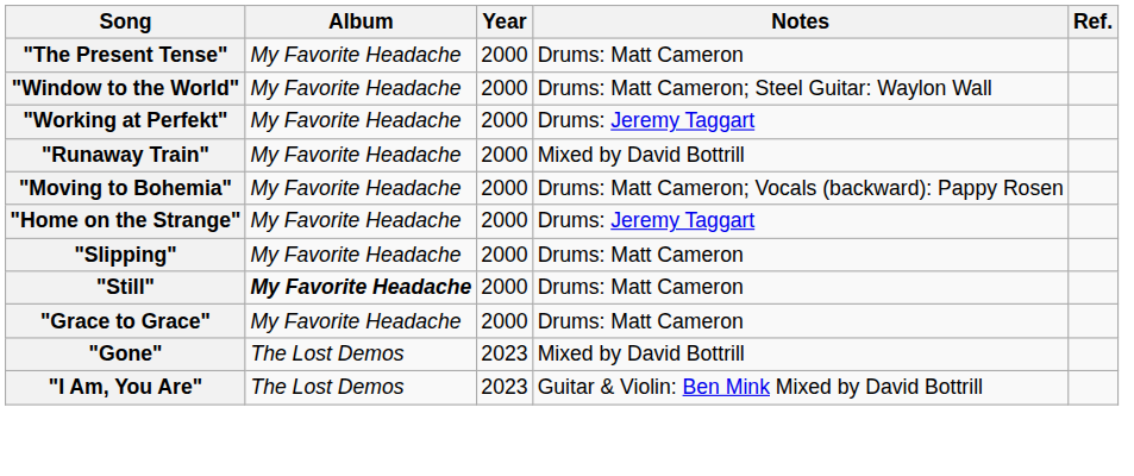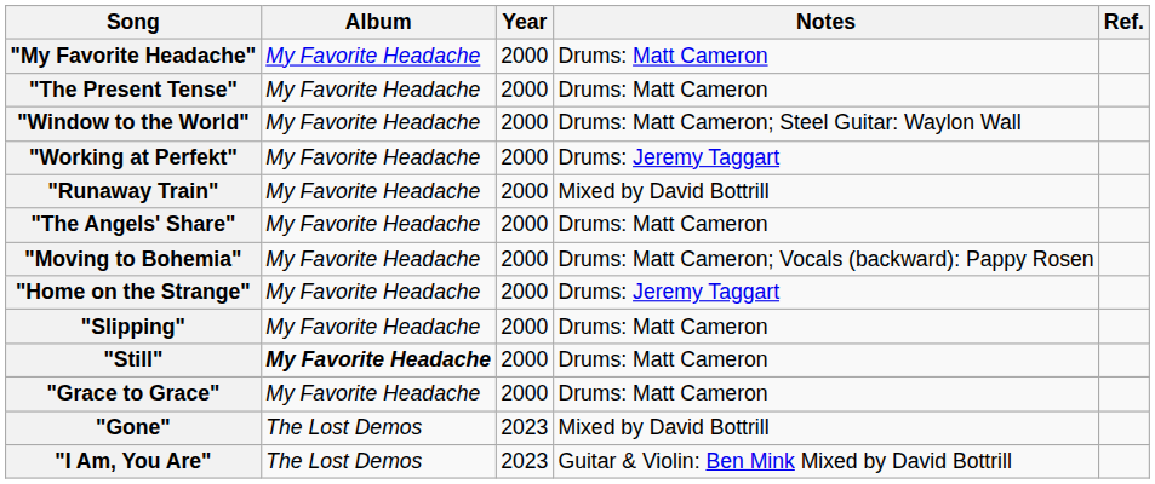 <table class="wikitable sortable plainrowheaders" style="text-align:left;">
 <tr>
 <th scope="col">Song</th>
 <th scope="col">Album</th>
 <th scope="col">Year</th>
 <th scope="col" class="unsortable">Notes</th>
 <th scope="col" class="unsortable">Ref.</th>
+</tr>
+<tr>
+<th scope="row">"My Favorite Headache"</th>
+<td><em><a href='#'>My Favorite Headache</a></em></td>
+<td>2000</td>
+<td>Drums: <a href='#'>Matt Cameron</a></td>
+<td></td>
 </tr>
 <tr>
 <th scope="row">"The Present Tense"</th>
 <td><em>My Favorite Headache</em></td>
 <td>2000</td>
 <td>Drums: Matt Cameron</td>
 <td></td>
 </tr>
 <tr>
 <th scope="row">"Window to the World"</th>
 <td><em>My Favorite Headache</em></td>
 <td>2000</td>
 <td>Drums: Matt Cameron; Steel Guitar: Waylon Wall</td>
 <td></td>
 </tr>
 <tr>
 <th scope="row">"Working at Perfekt"</th>
 <td><em>My Favorite Headache</em></td>
 <td>2000</td>
 <td>Drums: <a href='#'>Jeremy Taggart</a></td>
 <td></td>
 </tr>
 <tr>
 <th scope="row">"Runaway Train"</th>
 <td><em>My Favorite Headache</em></td>
 <td>2000</td>
 <td>Mixed by David Bottrill</td>
+<td></td>
+</tr>
+<tr>
+<th scope="row">"The Angels' Share"</th>
+<td><em>My Favorite Headache</em></td>
+<td>2000</td>
+<td>Drums: Matt Cameron</td>
 <td></td>
 </tr>
 <tr>
 <th scope="row">"Moving to Bohemia"</th>
 <td><em>My Favorite Headache</em></td>
 <td>2000</td>
 <td>Drums: Matt Cameron; Vocals (backward): Pappy Rosen</td>
 <td></td>
 </tr>
 <tr>
 <th scope="row">"Home on the Strange"</th>
 <td><em>My Favorite Headache</em></td>
 <td>2000</td>
 <td>Drums: <a href='#'>Jeremy Taggart</a></td>
 <td></td>
 </tr>
 <tr>
 <th scope="row">"Slipping"</th>
 <td><em>My Favorite Headache</em></td>
 <td>2000</td>
 <td>Drums: Matt Cameron</td>
 <td></td>
 </tr>
 <tr>
 <th scope="row">"Still"</th>
 <td><strong><em>My Favorite Headache</em></strong></td>
 <td>2000</td>
 <td>Drums: Matt Cameron</td>
 <td></td>
 </tr>
 <tr>
 <th scope="row">"Grace to Grace"</th>
 <td><em>My Favorite Headache</em></td>
 <td>2000</td>
 <td>Drums: Matt Cameron</td>
 <td></td>
 </tr>
 <tr>
 <th scope="row">"Gone"</th>
 <td><em>The Lost Demos</em></td>
 <td>2023</td>
 <td>Mixed by David Bottrill</td>
 <td></td>
 </tr>
 <tr>
 <th scope="row">"I Am, You Are"</th>
 <td><em>The Lost Demos</em></td>
 <td>2023</td>
 <td>Guitar & Violin: <a href='#'>Ben Mink</a> Mixed by David Bottrill</td>
 <td></td>
 </tr>
 </table>
